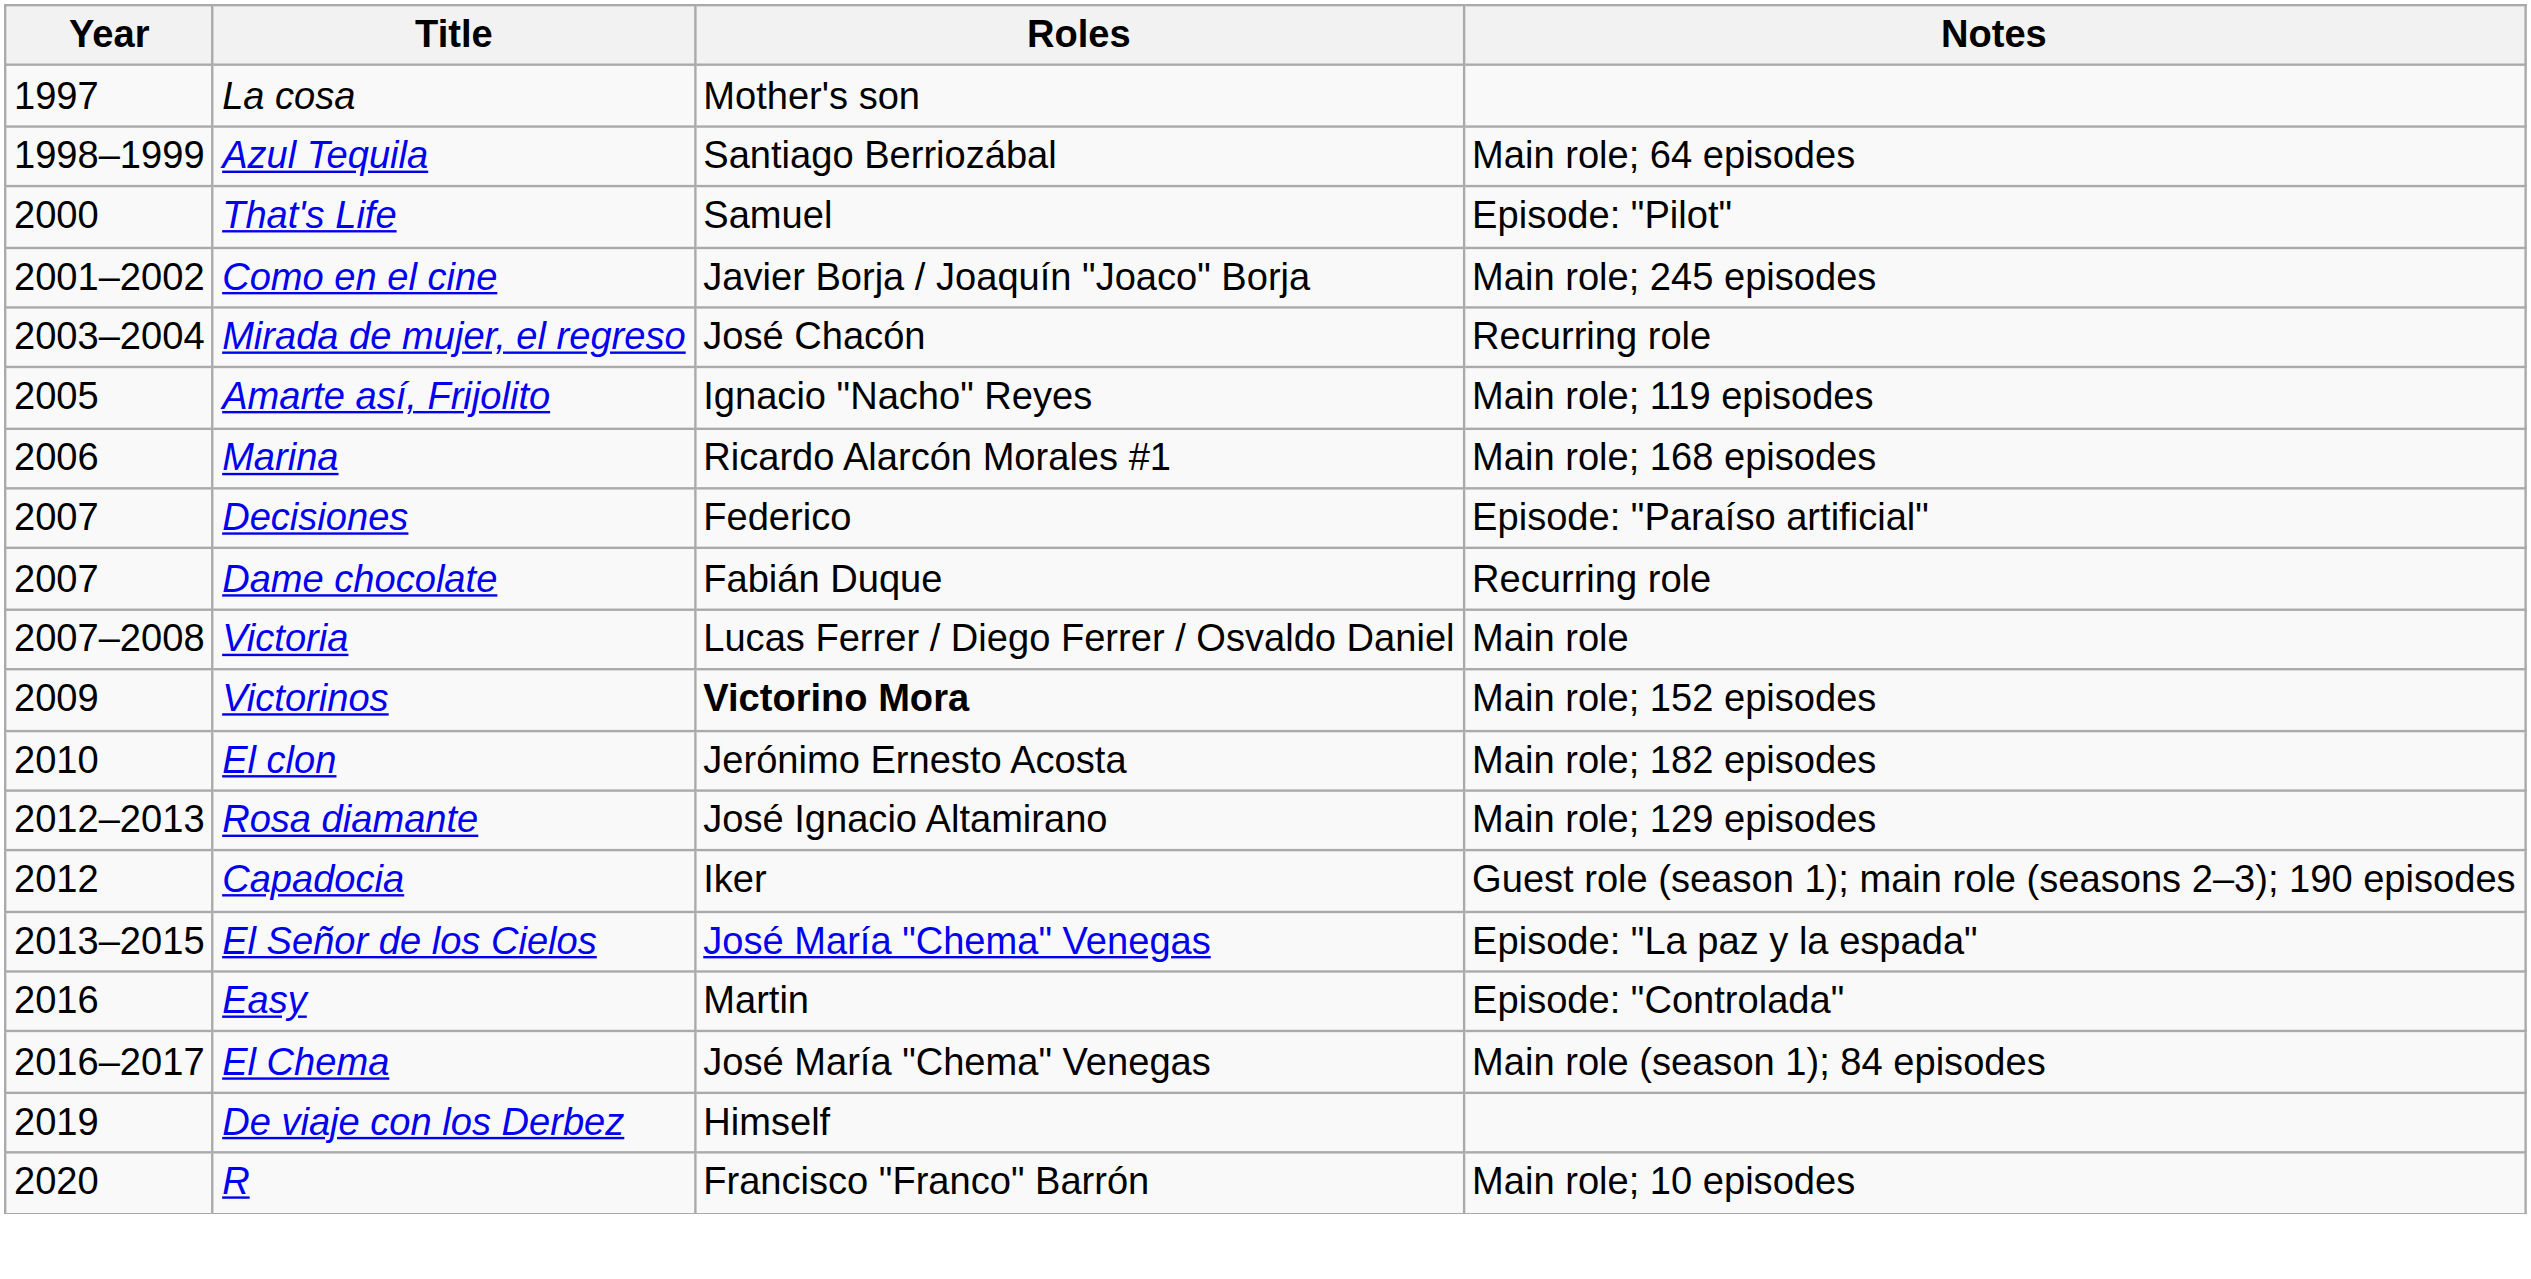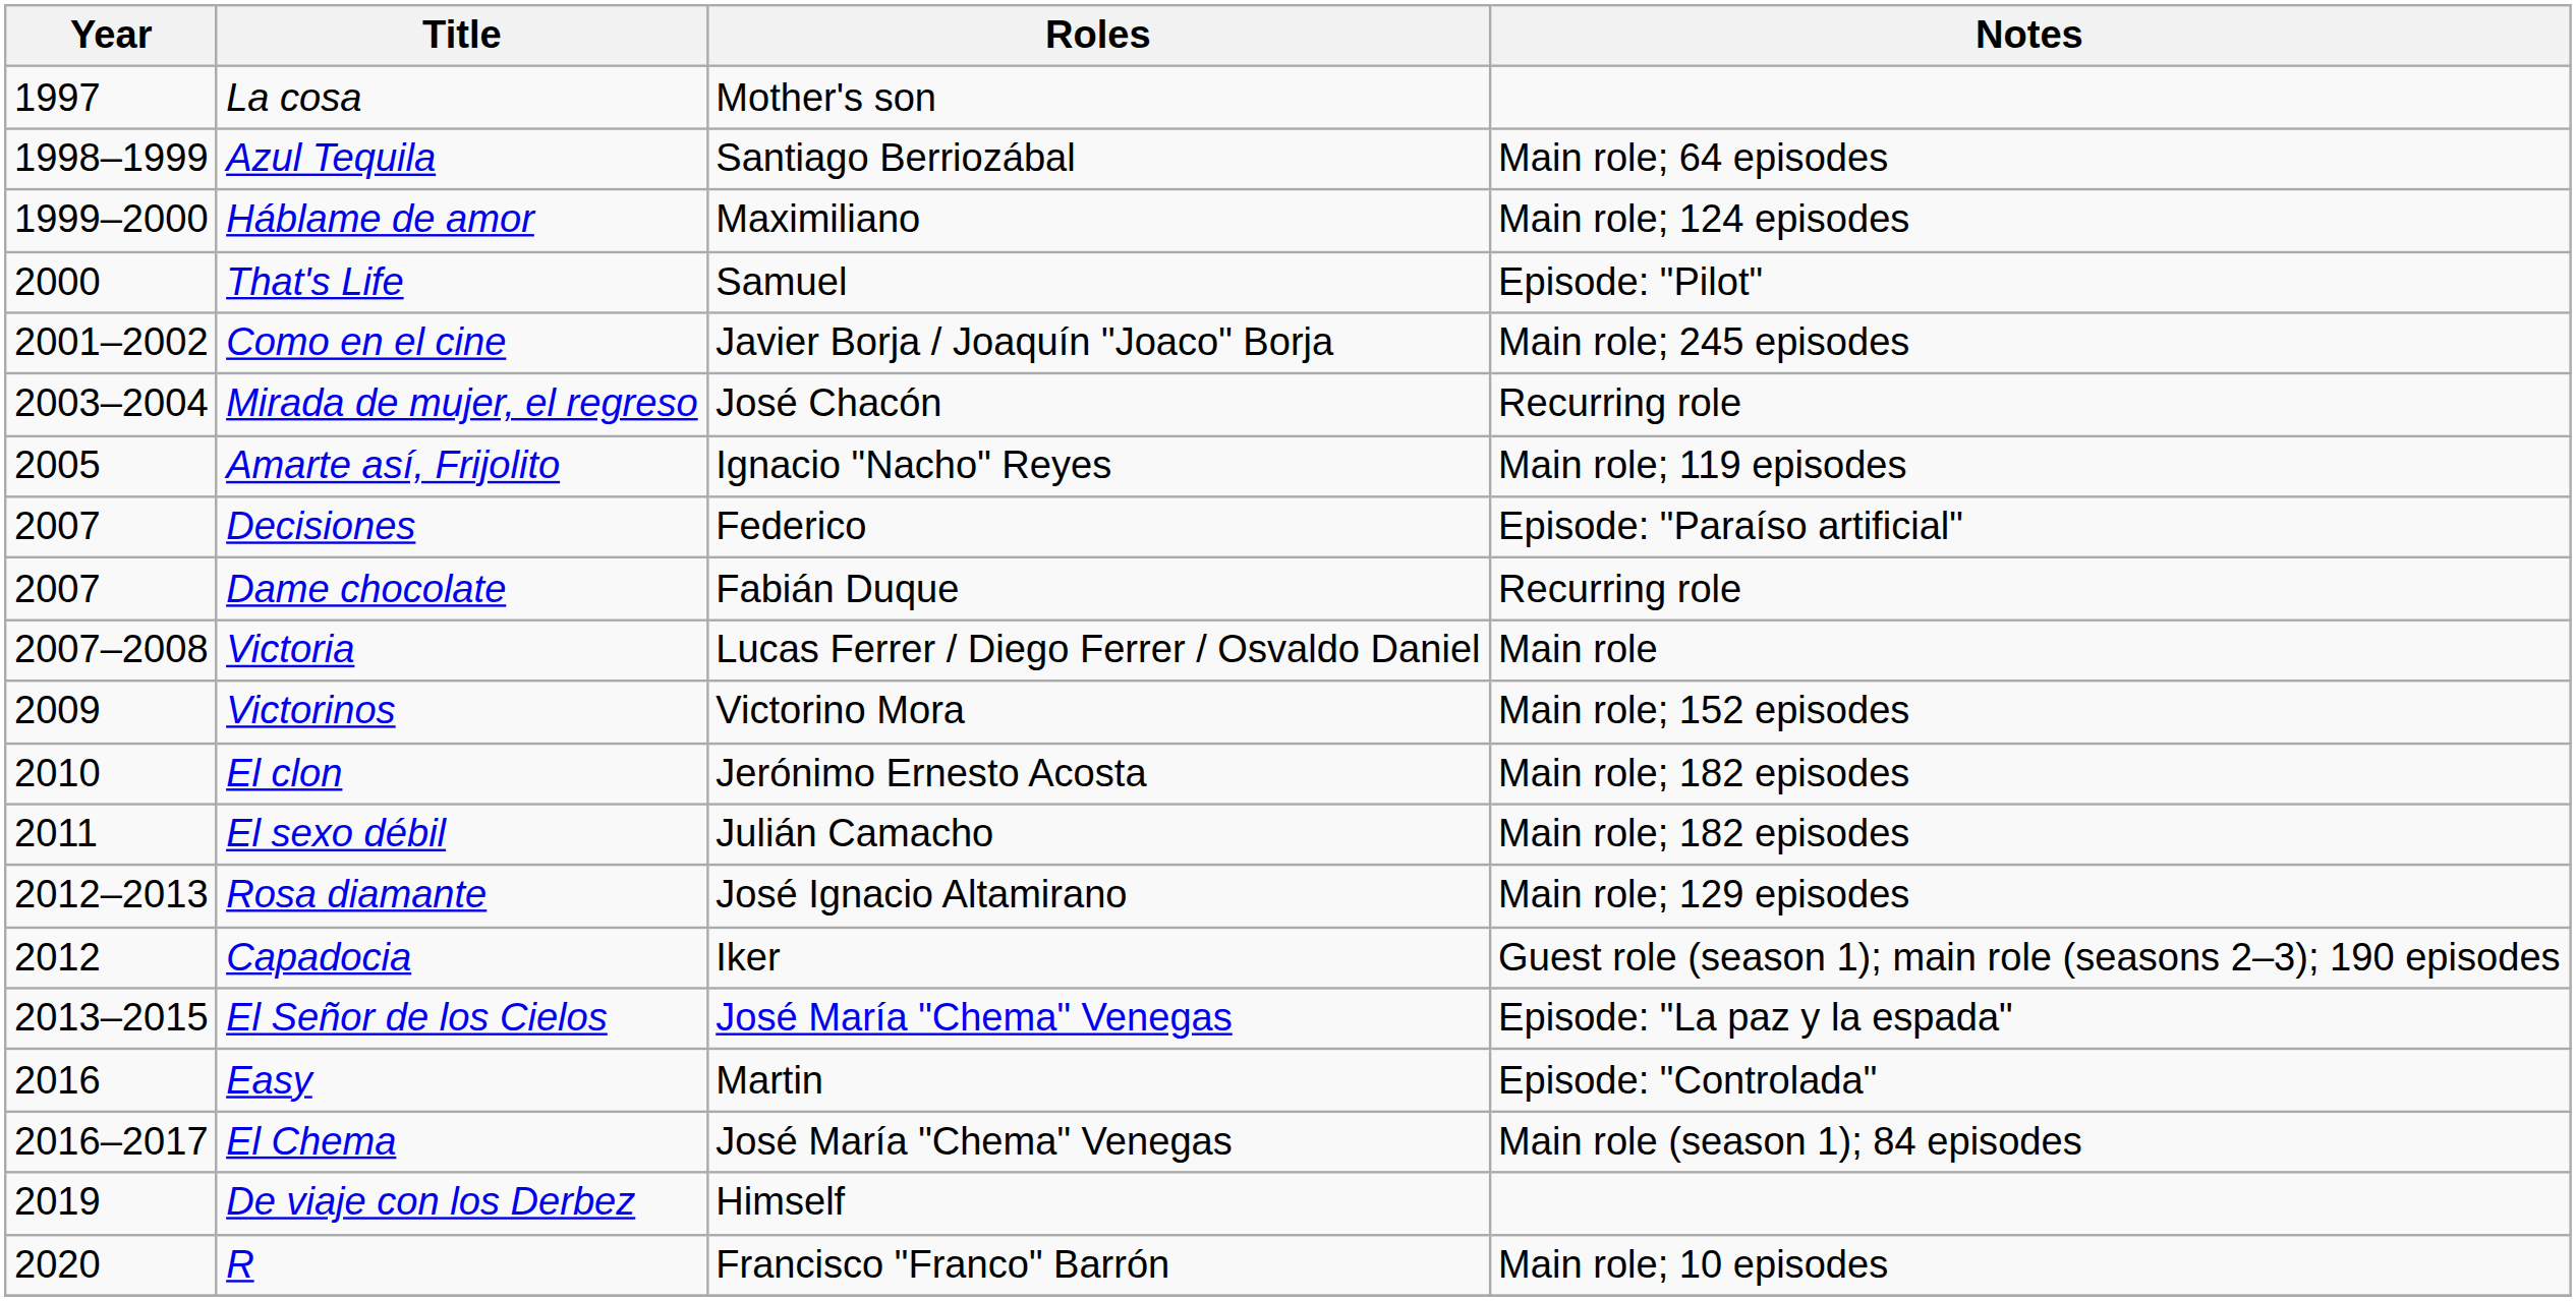 <table class="wikitable sortable">
 <tr>
 <th>Year</th>
 <th>Title</th>
 <th>Roles</th>
 <th>Notes</th>
 </tr>
 <tr>
 <td>1997</td>
 <td><em>La cosa</em></td>
 <td>Mother's son</td>
 <td></td>
 </tr>
 <tr>
 <td>1998–1999</td>
 <td><em><a href='#'>Azul Tequila</a></em></td>
 <td>Santiago Berriozábal</td>
 <td>Main role; 64 episodes</td>
+</tr>
+<tr>
+<td>1999–2000</td>
+<td><em><a href='#'>Háblame de amor</a></em></td>
+<td>Maximiliano</td>
+<td>Main role; 124 episodes</td>
 </tr>
 <tr>
 <td>2000</td>
 <td><em><a href='#'>That's Life</a></em></td>
 <td>Samuel</td>
 <td>Episode: "Pilot"</td>
 </tr>
 <tr>
 <td>2001–2002</td>
 <td><em><a href='#'>Como en el cine</a></em></td>
 <td>Javier Borja / Joaquín "Joaco" Borja</td>
 <td>Main role; 245 episodes</td>
 </tr>
 <tr>
 <td>2003–2004</td>
 <td><em><a href='#'>Mirada de mujer, el regreso</a></em></td>
 <td>José Chacón</td>
 <td>Recurring role</td>
 </tr>
 <tr>
 <td>2005</td>
 <td><em><a href='#'>Amarte así, Frijolito</a></em></td>
 <td>Ignacio "Nacho" Reyes</td>
 <td>Main role; 119 episodes</td>
 </tr>
 <tr>
-<td>2006</td>
-<td><em><a href='#'>Marina</a></em></td>
-<td>Ricardo Alarcón Morales #1</td>
-<td>Main role; 168 episodes</td>
-</tr>
-<tr>
 <td>2007</td>
 <td><em><a href='#'>Decisiones</a></em></td>
 <td>Federico</td>
 <td>Episode: "Paraíso artificial"</td>
 </tr>
 <tr>
 <td>2007</td>
 <td><em><a href='#'>Dame chocolate</a></em></td>
 <td>Fabián Duque</td>
 <td>Recurring role</td>
 </tr>
 <tr>
 <td>2007–2008</td>
 <td><em><a href='#'>Victoria</a></em></td>
 <td>Lucas Ferrer / Diego Ferrer / Osvaldo Daniel</td>
 <td>Main role</td>
 </tr>
 <tr>
 <td>2009</td>
 <td><em><a href='#'>Victorinos</a></em></td>
-<td><strong>Victorino Mora</strong></td>
+<td>Victorino Mora</td>
 <td>Main role; 152 episodes</td>
 </tr>
 <tr>
 <td>2010</td>
 <td><em><a href='#'>El clon</a></em></td>
 <td>Jerónimo Ernesto Acosta</td>
+<td>Main role; 182 episodes</td>
+</tr>
+<tr>
+<td>2011</td>
+<td><em><a href='#'>El sexo débil</a></em></td>
+<td>Julián Camacho</td>
 <td>Main role; 182 episodes</td>
 </tr>
 <tr>
 <td>2012–2013</td>
 <td><em><a href='#'>Rosa diamante</a></em></td>
 <td>José Ignacio Altamirano</td>
 <td>Main role; 129 episodes</td>
 </tr>
 <tr>
 <td>2012</td>
 <td><em><a href='#'>Capadocia</a></em></td>
 <td>Iker</td>
 <td>Guest role (season 1); main role (seasons 2–3); 190 episodes</td>
 </tr>
 <tr>
 <td>2013–2015</td>
 <td><em><a href='#'>El Señor de los Cielos</a></em></td>
 <td><a href='#'>José María "Chema" Venegas</a></td>
 <td>Episode: "La paz y la espada"</td>
 </tr>
 <tr>
 <td>2016</td>
 <td><em><a href='#'>Easy</a></em></td>
 <td>Martin</td>
 <td>Episode: "Controlada"</td>
 </tr>
 <tr>
 <td>2016–2017</td>
 <td><em><a href='#'>El Chema</a></em></td>
 <td>José María "Chema" Venegas</td>
 <td>Main role (season 1); 84 episodes</td>
 </tr>
 <tr>
 <td>2019</td>
 <td><em><a href='#'>De viaje con los Derbez</a></em></td>
 <td>Himself</td>
 <td></td>
 </tr>
 <tr>
 <td>2020</td>
 <td><em><a href='#'>R</a></em></td>
 <td>Francisco "Franco" Barrón</td>
 <td>Main role; 10 episodes</td>
 </tr>
 <tr>
 </tr>
 </table>
